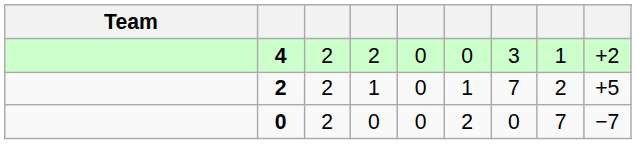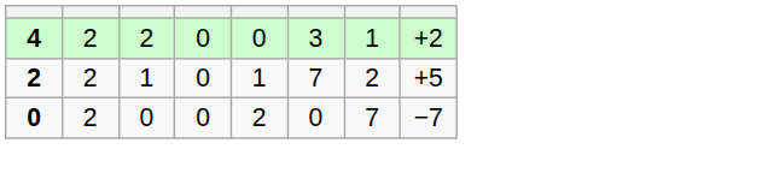 <table class="wikitable" style="text-align: center; font-size: 90%;">
 <tr>
-<th width="165">Team</th>
 <th width="25"></th>
 <th width="25"></th>
 <th width="25"></th>
 <th width="25"></th>
 <th width="25"></th>
 <th width="25"></th>
 <th width="25"></th>
 <th width="25"></th>
 </tr>
 <tr bgcolor=#ccffcc align=center>
-<td align=left></td>
 <td><strong>4</strong></td>
 <td>2</td>
 <td>2</td>
 <td>0</td>
 <td>0</td>
 <td>3</td>
 <td>1</td>
 <td>+2</td>
 </tr>
 <tr align=center>
-<td align=left></td>
 <td><strong>2</strong></td>
 <td>2</td>
 <td>1</td>
 <td>0</td>
 <td>1</td>
 <td>7</td>
 <td>2</td>
 <td>+5</td>
 </tr>
 <tr align=center>
-<td align=left></td>
 <td><strong>0</strong></td>
 <td>2</td>
 <td>0</td>
 <td>0</td>
 <td>2</td>
 <td>0</td>
 <td>7</td>
 <td>−7</td>
 </tr>
 </table>
